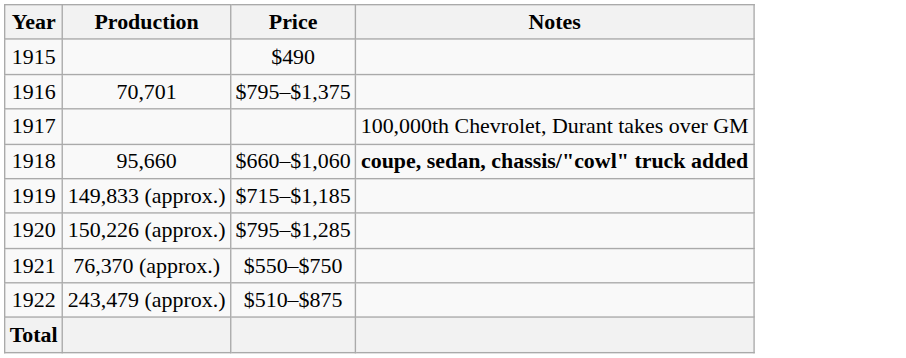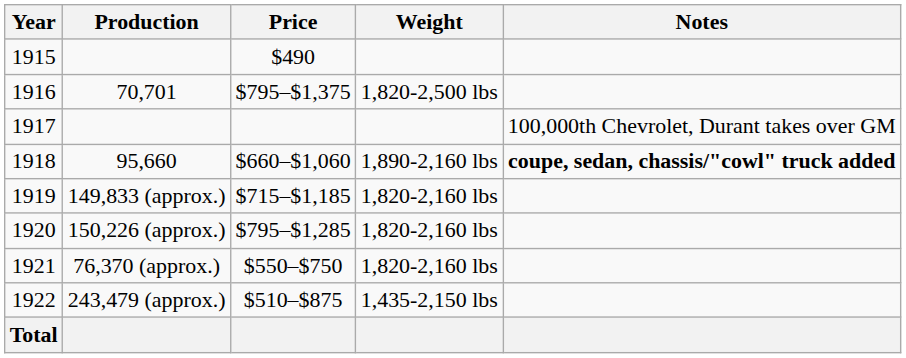 <table class="wikitable" style="text-align:center;">
 <tr>
 <th>Year</th>
 <th>Production</th>
 <th>Price</th>
+<th>Weight</th>
 <th>Notes</th>
 </tr>
 <tr>
 <td>1915</td>
 <td></td>
 <td>$490</td>
 <td></td>
+<td></td>
 </tr>
 <tr>
 <td>1916</td>
 <td>70,701</td>
 <td>$795–$1,375</td>
+<td>1,820-2,500 lbs</td>
 <td></td>
 </tr>
 <tr>
 <td>1917</td>
+<td></td>
 <td></td>
 <td></td>
 <td>100,000th Chevrolet, Durant takes over GM</td>
 </tr>
 <tr>
 <td>1918</td>
 <td>95,660</td>
 <td>$660–$1,060</td>
+<td>1,890-2,160 lbs</td>
 <td><strong>coupe, sedan, chassis/"cowl" truck added</strong></td>
 </tr>
 <tr>
 <td>1919</td>
 <td>149,833 (approx.)</td>
 <td>$715–$1,185</td>
+<td>1,820-2,160 lbs</td>
 <td></td>
 </tr>
 <tr>
 <td>1920</td>
 <td>150,226 (approx.)</td>
 <td>$795–$1,285</td>
+<td>1,820-2,160 lbs</td>
 <td></td>
 </tr>
 <tr>
 <td>1921</td>
 <td>76,370 (approx.)</td>
 <td>$550–$750</td>
+<td>1,820-2,160 lbs</td>
 <td></td>
 </tr>
 <tr>
 <td>1922</td>
 <td>243,479 (approx.)</td>
 <td>$510–$875</td>
+<td>1,435-2,150 lbs</td>
 <td></td>
 </tr>
 <tr>
 <th>Total</th>
 <th></th>
 <th></th>
 <th></th>
+<th></th>
 </tr>
 </table>
